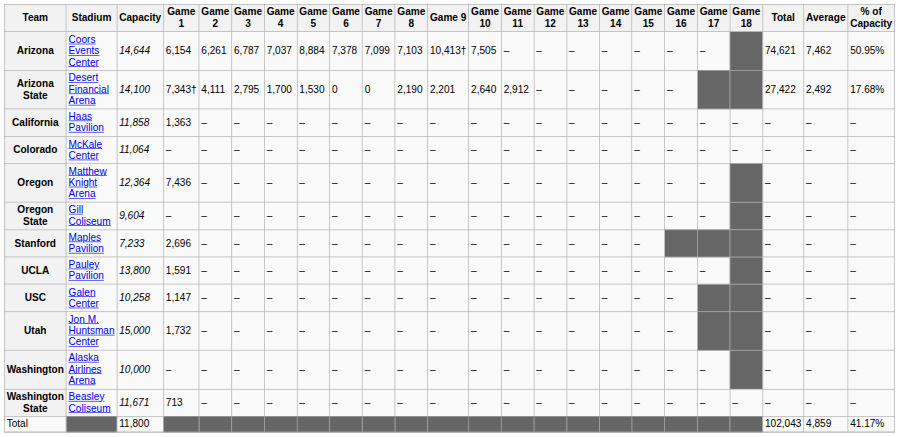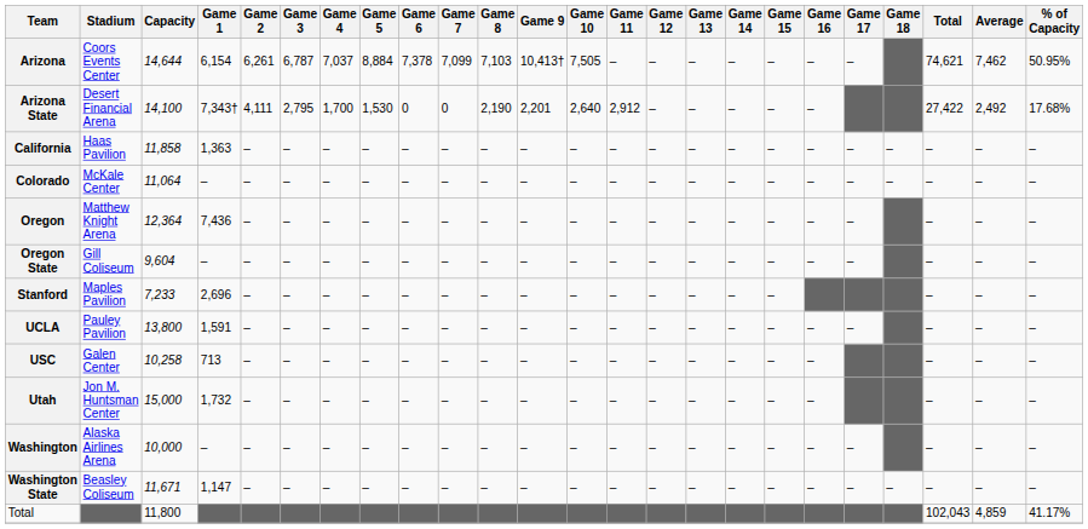 <table class="wikitable">
 <tr>
 <th>Team</th>
 <th>Stadium</th>
 <th>Capacity</th>
 <th>Game 1</th>
 <th>Game 2</th>
 <th>Game 3</th>
 <th>Game 4</th>
 <th>Game 5</th>
 <th>Game 6</th>
 <th>Game 7</th>
 <th>Game 8</th>
 <th>Game 9</th>
 <th>Game 10</th>
 <th>Game 11</th>
 <th>Game 12</th>
 <th>Game 13</th>
 <th>Game 14</th>
 <th>Game 15</th>
 <th>Game 16</th>
 <th>Game 17</th>
 <th>Game 18</th>
 <th>Total</th>
 <th>Average</th>
 <th>% of Capacity</th>
 </tr>
 <tr>
 <th style=>Arizona</th>
 <td><a href='#'>Coors Events Center</a></td>
 <td><em>14,644</em></td>
 <td>6,154</td>
 <td>6,261</td>
 <td>6,787</td>
 <td>7,037</td>
 <td>8,884</td>
 <td>7,378</td>
 <td>7,099</td>
 <td>7,103</td>
 <td>10,413†</td>
 <td>7,505</td>
 <td>–</td>
 <td>–</td>
 <td>–</td>
 <td>–</td>
 <td>–</td>
 <td>–</td>
 <td>–</td>
 <td style="background:#666666;"></td>
 <td>74,621</td>
 <td>7,462</td>
 <td>50.95%</td>
 </tr>
 <tr>
 <th style=>Arizona State</th>
 <td><a href='#'>Desert Financial Arena</a></td>
 <td><em>14,100</em></td>
 <td>7,343†</td>
 <td>4,111</td>
 <td>2,795</td>
 <td>1,700</td>
 <td>1,530</td>
 <td>0</td>
 <td>0</td>
 <td>2,190</td>
 <td>2,201</td>
 <td>2,640</td>
 <td>2,912</td>
 <td>–</td>
 <td>–</td>
 <td>–</td>
 <td>–</td>
 <td>–</td>
 <td style="background:#666666;"></td>
 <td style="background:#666666;"></td>
 <td>27,422</td>
 <td>2,492</td>
 <td>17.68%</td>
 </tr>
 <tr>
 <th style=>California</th>
 <td><a href='#'>Haas Pavilion</a></td>
 <td><em>11,858</em></td>
 <td>1,363</td>
 <td>–</td>
 <td>–</td>
 <td>–</td>
 <td>–</td>
 <td>–</td>
 <td>–</td>
 <td>–</td>
 <td>–</td>
 <td>–</td>
 <td>–</td>
 <td>–</td>
 <td>–</td>
 <td>–</td>
 <td>–</td>
 <td>–</td>
 <td>–</td>
 <td>–</td>
 <td>–</td>
 <td>–</td>
 <td>–</td>
 </tr>
 <tr>
 <th style=>Colorado</th>
 <td><a href='#'>McKale Center</a></td>
 <td><em>11,064</em></td>
 <td>–</td>
 <td>–</td>
 <td>–</td>
 <td>–</td>
 <td>–</td>
 <td>–</td>
 <td>–</td>
 <td>–</td>
 <td>–</td>
 <td>–</td>
 <td>–</td>
 <td>–</td>
 <td>–</td>
 <td>–</td>
 <td>–</td>
 <td>–</td>
 <td>–</td>
 <td>–</td>
 <td>–</td>
 <td>–</td>
 <td>–</td>
 </tr>
 <tr>
 <th style=>Oregon</th>
 <td><a href='#'>Matthew Knight Arena</a></td>
 <td><em>12,364</em></td>
 <td>7,436</td>
 <td>–</td>
 <td>–</td>
 <td>–</td>
 <td>–</td>
 <td>–</td>
 <td>–</td>
 <td>–</td>
 <td>–</td>
 <td>–</td>
 <td>–</td>
 <td>–</td>
 <td>–</td>
 <td>–</td>
 <td>–</td>
 <td>–</td>
 <td>–</td>
 <td style="background:#666666;"></td>
 <td>–</td>
 <td>–</td>
 <td>–</td>
 </tr>
 <tr>
 <th style=>Oregon State</th>
 <td><a href='#'>Gill Coliseum</a></td>
 <td><em>9,604</em></td>
 <td>–</td>
 <td>–</td>
 <td>–</td>
 <td>–</td>
 <td>–</td>
 <td>–</td>
 <td>–</td>
 <td>–</td>
 <td>–</td>
 <td>–</td>
 <td>–</td>
 <td>–</td>
 <td>–</td>
 <td>–</td>
 <td>–</td>
 <td>–</td>
 <td>–</td>
 <td style="background:#666666;"></td>
 <td>–</td>
 <td>–</td>
 <td>–</td>
 </tr>
 <tr>
 <th style=>Stanford</th>
 <td><a href='#'>Maples Pavilion</a></td>
 <td><em>7,233</em></td>
 <td>2,696</td>
 <td>–</td>
 <td>–</td>
 <td>–</td>
 <td>–</td>
 <td>–</td>
 <td>–</td>
 <td>–</td>
 <td>–</td>
 <td>–</td>
 <td>–</td>
 <td>–</td>
 <td>–</td>
 <td>–</td>
 <td>–</td>
 <td style="background:#666666;"></td>
 <td style="background:#666666;"></td>
 <td style="background:#666666;"></td>
 <td>–</td>
 <td>–</td>
 <td>–</td>
 </tr>
 <tr>
 <th style=>UCLA</th>
 <td><a href='#'>Pauley Pavilion</a></td>
 <td><em>13,800</em></td>
 <td>1,591</td>
 <td>–</td>
 <td>–</td>
 <td>–</td>
 <td>–</td>
 <td>–</td>
 <td>–</td>
 <td>–</td>
 <td>–</td>
 <td>–</td>
 <td>–</td>
 <td>–</td>
 <td>–</td>
 <td>–</td>
 <td>–</td>
 <td>–</td>
 <td>–</td>
 <td style="background:#666666;"></td>
 <td>–</td>
 <td>–</td>
 <td>–</td>
 </tr>
 <tr>
 <th style=>USC</th>
 <td><a href='#'>Galen Center</a></td>
 <td><em>10,258</em></td>
-<td>1,147</td>
+<td>713</td>
 <td>–</td>
 <td>–</td>
 <td>–</td>
 <td>–</td>
 <td>–</td>
 <td>–</td>
 <td>–</td>
 <td>–</td>
 <td>–</td>
 <td>–</td>
 <td>–</td>
 <td>–</td>
 <td>–</td>
 <td>–</td>
 <td>–</td>
 <td style="background:#666666;"></td>
 <td style="background:#666666;"></td>
 <td>–</td>
 <td>–</td>
 <td>–</td>
 </tr>
 <tr>
 <th style=>Utah</th>
 <td><a href='#'>Jon M. Huntsman Center</a></td>
 <td><em>15,000</em></td>
 <td>1,732</td>
 <td>–</td>
 <td>–</td>
 <td>–</td>
 <td>–</td>
 <td>–</td>
 <td>–</td>
 <td>–</td>
 <td>–</td>
 <td>–</td>
 <td>–</td>
 <td>–</td>
 <td>–</td>
 <td>–</td>
 <td>–</td>
 <td>–</td>
 <td style="background:#666666;"></td>
 <td style="background:#666666;"></td>
 <td>–</td>
 <td>–</td>
 <td>–</td>
 </tr>
 <tr>
 <th style=>Washington</th>
 <td><a href='#'>Alaska Airlines Arena</a></td>
 <td><em>10,000</em></td>
 <td>–</td>
 <td>–</td>
 <td>–</td>
 <td>–</td>
 <td>–</td>
 <td>–</td>
 <td>–</td>
 <td>–</td>
 <td>–</td>
 <td>–</td>
 <td>–</td>
 <td>–</td>
 <td>–</td>
 <td>–</td>
 <td>–</td>
 <td>–</td>
 <td>–</td>
 <td style="background:#666666;"></td>
 <td>–</td>
 <td>–</td>
 <td>–</td>
 </tr>
 <tr>
 <th style=>Washington State</th>
 <td><a href='#'>Beasley Coliseum</a></td>
 <td><em>11,671</em></td>
-<td>713</td>
+<td>1,147</td>
 <td>–</td>
 <td>–</td>
 <td>–</td>
 <td>–</td>
 <td>–</td>
 <td>–</td>
 <td>–</td>
 <td>–</td>
 <td>–</td>
 <td>–</td>
 <td>–</td>
 <td>–</td>
 <td>–</td>
 <td>–</td>
 <td>–</td>
 <td>–</td>
 <td>–</td>
 <td>–</td>
 <td>–</td>
 <td>–</td>
 </tr>
 <tr>
 <td>Total</td>
 <td style="background:#666666;"></td>
 <td>11,800</td>
 <td style="background:#666666;"></td>
 <td style="background:#666666;"></td>
 <td style="background:#666666;"></td>
 <td style="background:#666666;"></td>
 <td style="background:#666666;"></td>
 <td style="background:#666666;"></td>
 <td style="background:#666666;"></td>
 <td style="background:#666666;"></td>
 <td style="background:#666666;"></td>
 <td style="background:#666666;"></td>
 <td style="background:#666666;"></td>
 <td style="background:#666666;"></td>
 <td style="background:#666666;"></td>
 <td style="background:#666666;"></td>
 <td style="background:#666666;"></td>
 <td style="background:#666666;"></td>
 <td style="background:#666666;"></td>
 <td style="background:#666666;"></td>
 <td>102,043</td>
 <td>4,859</td>
 <td>41.17%</td>
 </tr>
 <tr>
 </tr>
 </table>
